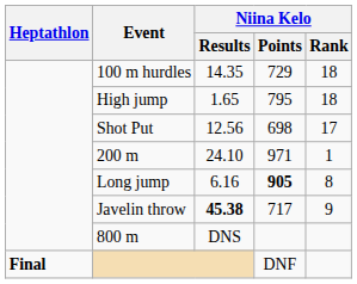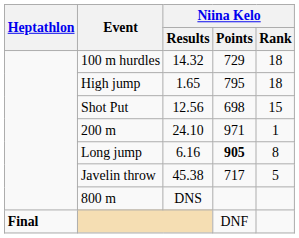 <table class=wikitable style="font-size:90%">
 <tr>
 <th rowspan="2"><a href='#'>Heptathlon</a></th>
 <th rowspan="2">Event</th>
 <th colspan="3"><a href='#'>Niina Kelo</a></th>
 </tr>
 <tr>
 <th>Results</th>
 <th>Points</th>
 <th>Rank</th>
 </tr>
 <tr>
 <td rowspan="7"></td>
 <td>100 m hurdles</td>
-<td align=center>14.35</td>
+<td align=center>14.32</td>
 <td align=center>729</td>
 <td align=center>18</td>
 </tr>
 <tr>
 <td>High jump</td>
 <td align=center>1.65</td>
 <td align=center>795</td>
 <td align=center>18</td>
 </tr>
 <tr>
 <td>Shot Put</td>
 <td align=center>12.56</td>
 <td align=center>698</td>
-<td align=center>17</td>
+<td align=center>15</td>
 </tr>
 <tr>
 <td>200 m</td>
 <td align=center>24.10</td>
 <td align=center>971</td>
 <td align=center>1</td>
 </tr>
 <tr>
 <td>Long jump</td>
 <td align=center>6.16</td>
 <td align=center><strong>905</strong></td>
 <td align=center>8</td>
 </tr>
 <tr>
 <td>Javelin throw</td>
-<td align=center><strong>45.38</strong></td>
+<td align=center>45.38</td>
 <td align=center>717</td>
-<td align=center>9</td>
+<td align=center>5</td>
 </tr>
 <tr>
 <td>800 m</td>
 <td align=center>DNS</td>
 <td align=center></td>
 <td align=center></td>
 </tr>
 <tr>
 <td><strong>Final</strong></td>
 <td colspan="2" bgcolor="wheat"></td>
 <td align=center>DNF</td>
 <td align=center></td>
 </tr>
 </table>
